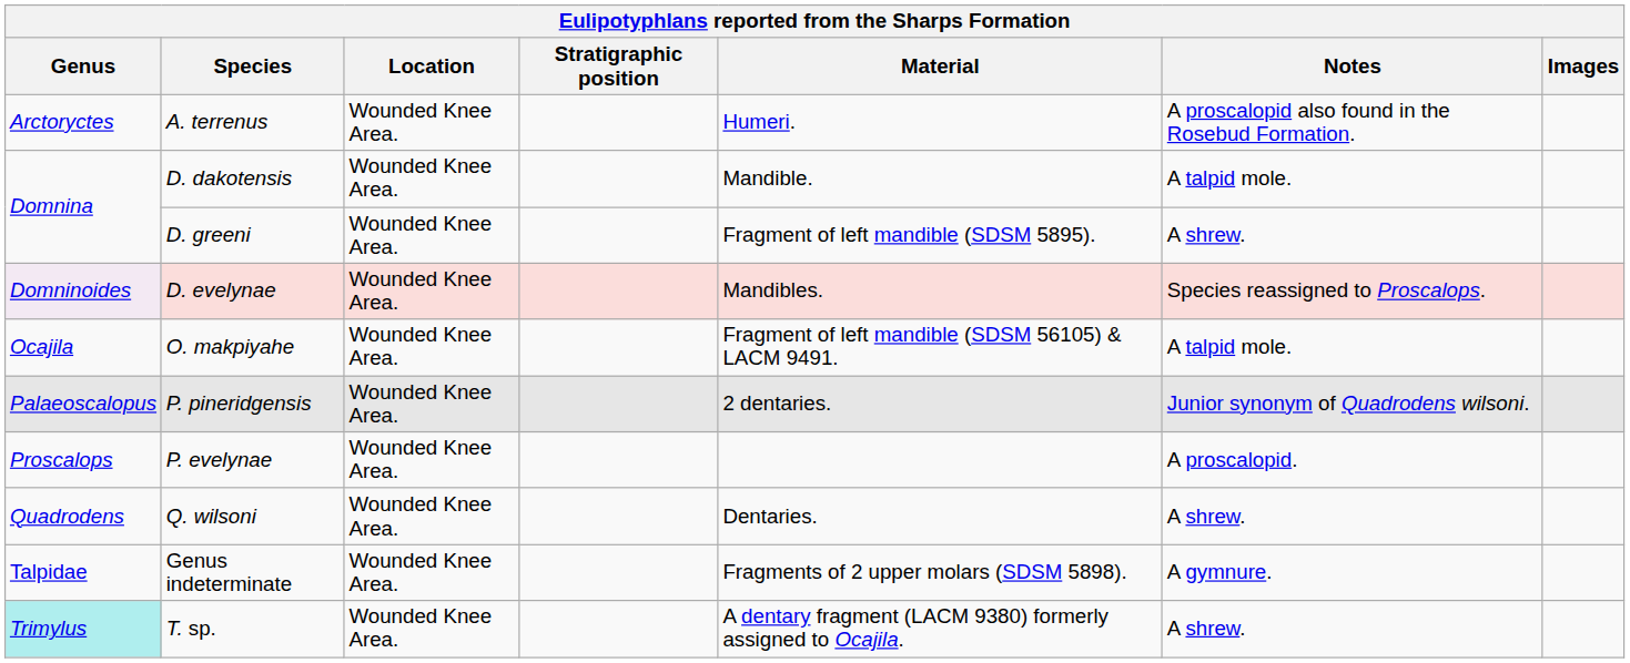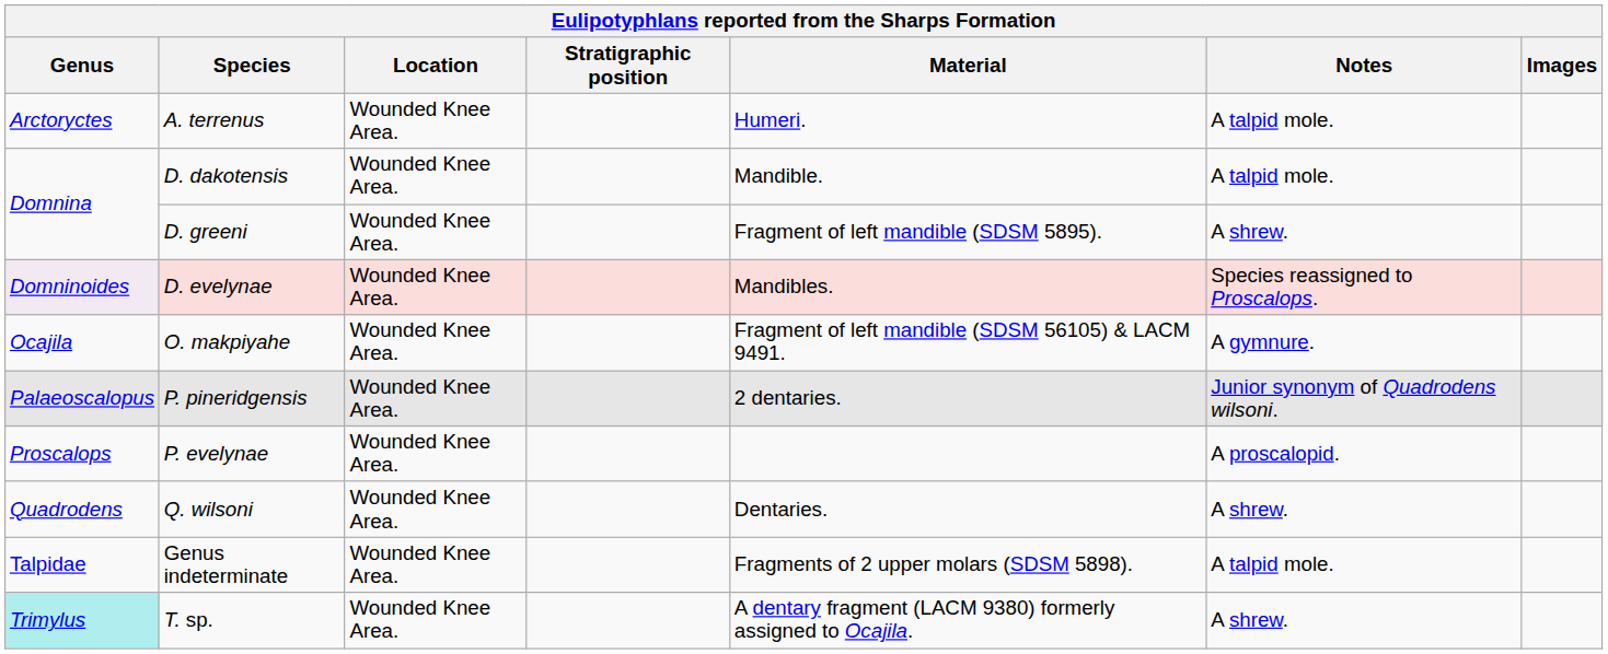 <table class="wikitable" align="center" >
 <tr>
 <th colspan="7" align="center"><strong><a href='#'>Eulipotyphlans</a> reported from the Sharps Formation</strong></th>
 </tr>
 <tr>
 <th>Genus</th>
 <th>Species</th>
 <th>Location</th>
 <th>Stratigraphic position</th>
 <th>Material</th>
 <th>Notes</th>
 <th>Images</th>
 </tr>
 <tr>
 <td><em><a href='#'>Arctoryctes</a></em></td>
 <td><em>A. terrenus</em></td>
 <td>Wounded Knee Area.</td>
 <td></td>
 <td><a href='#'>Humeri</a>.</td>
-<td>A <a href='#'>proscalopid</a> also found in the <a href='#'>Rosebud Formation</a>.</td>
+<td>A <a href='#'>talpid</a> mole.</td>
 <td></td>
 </tr>
 <tr>
 <td rowspan=2><em><a href='#'>Domnina</a></em></td>
 <td><em>D. dakotensis</em></td>
 <td>Wounded Knee Area.</td>
 <td></td>
 <td>Mandible.</td>
 <td>A <a href='#'>talpid</a> mole.</td>
 <td></td>
 </tr>
 <tr>
 <td><em>D. greeni</em></td>
 <td>Wounded Knee Area.</td>
 <td></td>
 <td>Fragment of left <a href='#'>mandible</a> (<a href='#'>SDSM</a> 5895).</td>
 <td>A <a href='#'>shrew</a>.</td>
 <td></td>
 </tr>
 <tr>
 <td style="background:#f3e9f3;"><em><a href='#'>Domninoides</a></em></td>
 <td style="background:#fbdddb;"><em>D. evelynae</em></td>
 <td style="background:#fbdddb;">Wounded Knee Area.</td>
 <td style="background:#fbdddb;"></td>
 <td style="background:#fbdddb;">Mandibles.</td>
 <td style="background:#fbdddb;">Species reassigned to <em><a href='#'>Proscalops</a></em>.</td>
 <td style="background:#fbdddb;"></td>
 </tr>
 <tr>
 <td><em><a href='#'>Ocajila</a></em></td>
 <td><em>O. makpiyahe</em></td>
 <td>Wounded Knee Area.</td>
 <td></td>
 <td>Fragment of left <a href='#'>mandible</a> (<a href='#'>SDSM</a> 56105) & LACM 9491.</td>
-<td>A <a href='#'>talpid</a> mole.</td>
+<td>A <a href='#'>gymnure</a>.</td>
 <td></td>
 </tr>
 <tr>
 <td style="background:#E6E6E6;"><em><a href='#'>Palaeoscalopus</a></em></td>
 <td style="background:#E6E6E6;"><em>P. pineridgensis</em></td>
 <td style="background:#E6E6E6;">Wounded Knee Area.</td>
 <td style="background:#E6E6E6;"></td>
 <td style="background:#E6E6E6;">2 dentaries.</td>
 <td style="background:#E6E6E6;"><a href='#'>Junior synonym</a> of <em><a href='#'>Quadrodens</a> wilsoni</em>.</td>
 <td style="background:#E6E6E6;"></td>
 </tr>
 <tr>
 <td><em><a href='#'>Proscalops</a></em></td>
 <td><em>P. evelynae</em></td>
 <td>Wounded Knee Area.</td>
 <td></td>
 <td></td>
 <td>A <a href='#'>proscalopid</a>.</td>
 <td></td>
 </tr>
 <tr>
 <td><em><a href='#'>Quadrodens</a></em></td>
 <td><em>Q. wilsoni</em></td>
 <td>Wounded Knee Area.</td>
 <td></td>
 <td>Dentaries.</td>
 <td>A <a href='#'>shrew</a>.</td>
 <td></td>
 </tr>
 <tr>
 <td><a href='#'>Talpidae</a></td>
 <td>Genus indeterminate</td>
 <td>Wounded Knee Area.</td>
 <td></td>
 <td>Fragments of 2 upper molars (<a href='#'>SDSM</a> 5898).</td>
-<td>A <a href='#'>gymnure</a>.</td>
+<td>A <a href='#'>talpid</a> mole.</td>
 <td></td>
 </tr>
 <tr>
 <td style="background: paleturquoise;"><em><a href='#'>Trimylus</a></em></td>
 <td><em>T.</em> sp.</td>
 <td>Wounded Knee Area.</td>
 <td></td>
 <td>A <a href='#'>dentary</a> fragment (LACM 9380) formerly assigned to <em><a href='#'>Ocajila</a></em>.</td>
 <td>A <a href='#'>shrew</a>.</td>
 <td></td>
 </tr>
 </table>
